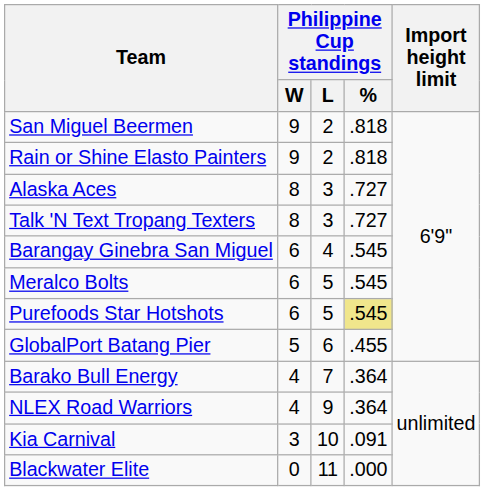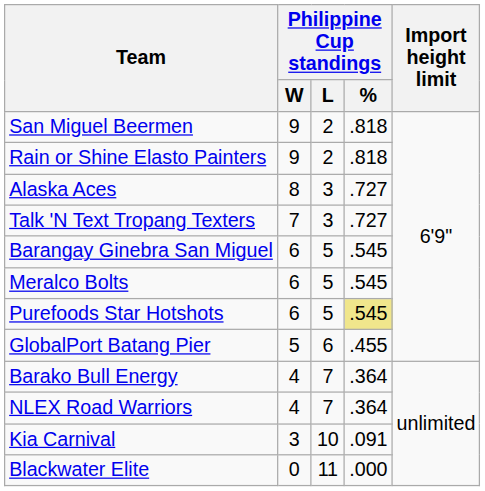 <table class=wikitable style="text-align:center;">
 <tr>
 <th rowspan=2>Team</th>
 <th colspan=3><a href='#'>Philippine Cup standings</a></th>
 <th rowspan=2>Import<br>height<br>limit</th>
 </tr>
 <tr>
 <th width=20px>W</th>
 <th width=20px>L</th>
 <th width=20px>%</th>
 </tr>
 <tr>
 <td style="text-align:left;"><a href='#'>San Miguel Beermen</a></td>
 <td>9</td>
 <td>2</td>
 <td>.818</td>
 <td rowspan=8>6'9"</td>
 </tr>
 <tr>
 <td style="text-align:left;"><a href='#'>Rain or Shine Elasto Painters</a></td>
 <td>9</td>
 <td>2</td>
 <td>.818</td>
 </tr>
 <tr>
 <td style="text-align:left;"><a href='#'>Alaska Aces</a></td>
 <td>8</td>
 <td>3</td>
 <td>.727</td>
 </tr>
 <tr>
 <td style="text-align:left;"><a href='#'>Talk 'N Text Tropang Texters</a></td>
-<td>8</td>
+<td>7</td>
 <td>3</td>
 <td>.727</td>
 </tr>
 <tr>
 <td style="text-align:left;"><a href='#'>Barangay Ginebra San Miguel</a></td>
 <td>6</td>
-<td>4</td>
+<td>5</td>
 <td>.545</td>
 </tr>
 <tr>
 <td style="text-align:left;"><a href='#'>Meralco Bolts</a></td>
 <td>6</td>
 <td>5</td>
 <td>.545</td>
 </tr>
 <tr>
 <td style="text-align:left;"><a href='#'>Purefoods Star Hotshots</a></td>
 <td>6</td>
 <td>5</td>
 <td style="background: khaki;">.545</td>
 </tr>
 <tr>
 <td style="text-align:left;"><a href='#'>GlobalPort Batang Pier</a></td>
 <td>5</td>
 <td>6</td>
 <td>.455</td>
 </tr>
 <tr>
 <td style="text-align:left;"><a href='#'>Barako Bull Energy</a></td>
 <td>4</td>
 <td>7</td>
 <td>.364</td>
 <td rowspan=4>unlimited</td>
 </tr>
 <tr>
 <td style="text-align:left;"><a href='#'>NLEX Road Warriors</a></td>
 <td>4</td>
-<td>9</td>
+<td>7</td>
 <td>.364</td>
 </tr>
 <tr>
 <td style="text-align:left;"><a href='#'>Kia Carnival</a></td>
 <td>3</td>
 <td>10</td>
 <td>.091</td>
 </tr>
 <tr>
 <td style="text-align:left;"><a href='#'>Blackwater Elite</a></td>
 <td>0</td>
 <td>11</td>
 <td>.000</td>
 </tr>
 </table>
